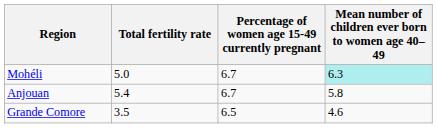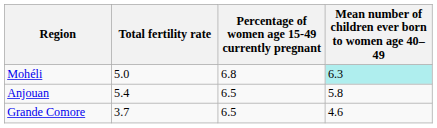 <table class="wikitable sortable">
 <tr>
 <th style="width:100pt;">Region</th>
 <th style="width:100pt;">Total fertility rate</th>
 <th style="width:100pt;">Percentage of women age 15-49 currently pregnant</th>
 <th style="width:100pt;">Mean number of children ever born to women age 40–49</th>
 </tr>
 <tr>
 <td><a href='#'>Mohéli</a></td>
 <td>5.0</td>
-<td>6.7</td>
+<td>6.8</td>
 <td style="background: paleturquoise;">6.3</td>
 </tr>
 <tr>
 <td><a href='#'>Anjouan</a></td>
 <td>5.4</td>
-<td>6.7</td>
+<td>6.5</td>
 <td>5.8</td>
 </tr>
 <tr>
 <td><a href='#'>Grande Comore</a></td>
-<td>3.5</td>
+<td>3.7</td>
 <td>6.5</td>
 <td>4.6</td>
 </tr>
 </table>
